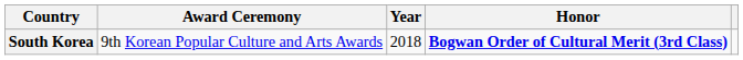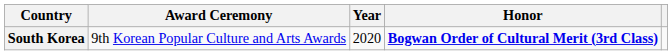 <table class="wikitable plainrowheaders sortable">
 <tr>
 <th scope="col">Country</th>
 <th>Award Ceremony</th>
 <th scope="col">Year</th>
 <th scope="col">Honor</th>
 <th class="unsortable" scope="col"></th>
 </tr>
 <tr>
 <th scope="row">South Korea</th>
 <td>9th <a href='#'>Korean Popular Culture and Arts Awards</a></td>
-<td>2018</td>
+<td>2020</td>
 <td><strong><a href='#'>Bogwan Order of Cultural Merit (3rd Class)</a></strong></td>
 <td style="text-align:center"></td>
 </tr>
 </table>
